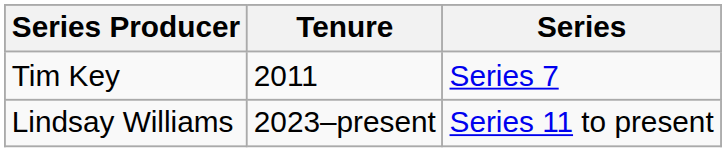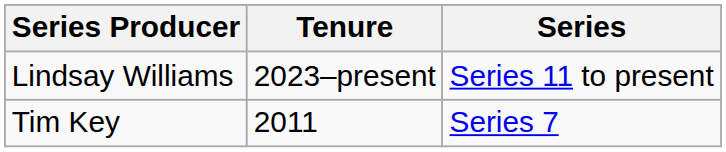 <table class="wikitable">
 <tr>
 <th>Series Producer</th>
 <th>Tenure</th>
 <th>Series</th>
 </tr>
 <tr>
+<td>Lindsay Williams</td>
+<td>2023–present</td>
+<td><a href='#'>Series 11</a> to present</td>
+</tr>
+<tr>
 <td>Tim Key</td>
 <td>2011</td>
 <td><a href='#'>Series 7</a></td>
 </tr>
-<tr>
-<td>Lindsay Williams</td>
-<td>2023–present</td>
-<td><a href='#'>Series 11</a> to present</td>
-</tr>
 </table>
